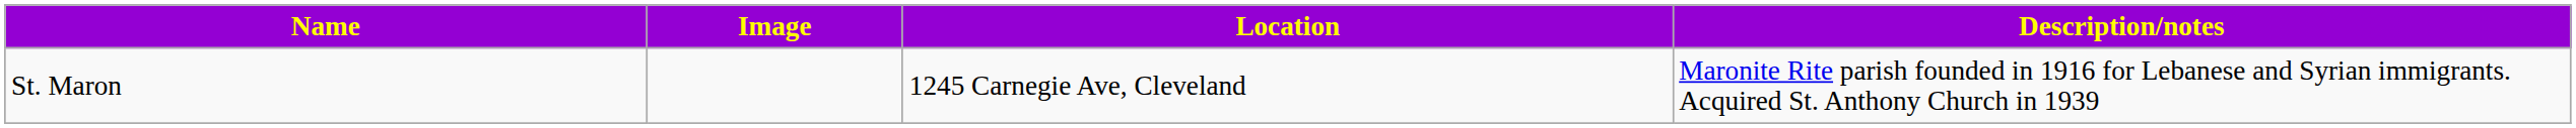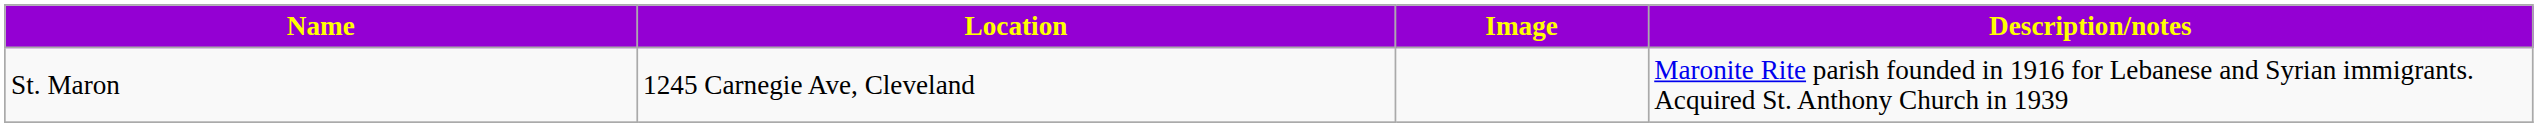 <table class="wikitable sortable" style="width:75%">
 <tr>
 <th style="background:darkviolet; color:yellow;" width="25%"><strong>Name</strong></th>
+<th style="background:darkviolet; color:yellow;" width="30%"><strong>Location</strong></th>
 <th style="background:darkviolet; color:yellow;" width="10%"><strong>Image</strong></th>
-<th style="background:darkviolet; color:yellow;" width="30%"><strong>Location</strong></th>
 <th style="background:darkviolet; color:yellow;" width="35%"><strong>Description/notes</strong></th>
 </tr>
 <tr>
 <td>St. Maron</td>
+<td>1245 Carnegie Ave, Cleveland</td>
 <td></td>
-<td>1245 Carnegie Ave, Cleveland</td>
 <td><a href='#'>Maronite Rite</a> parish founded in 1916 for Lebanese and Syrian immigrants. Acquired St. Anthony Church in 1939</td>
 </tr>
 </table>
